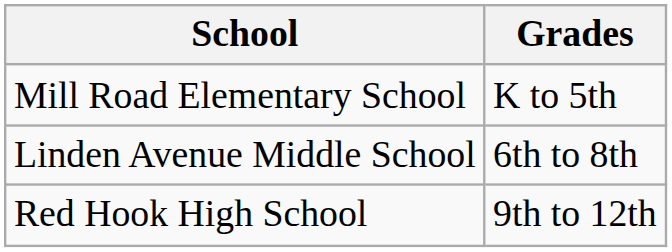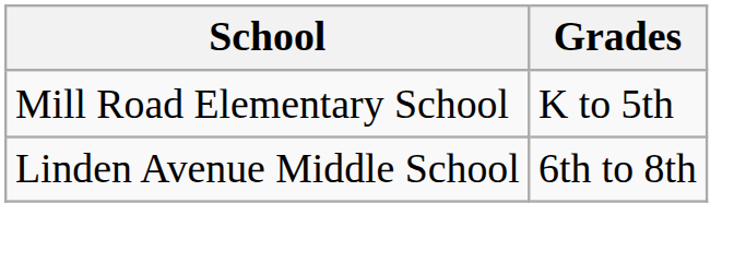 <table class=wikitable>
 <tr>
 <th>School</th>
 <th>Grades</th>
 </tr>
 <tr>
 <td>Mill Road Elementary School</td>
 <td>K to 5th</td>
 </tr>
 <tr>
 <td>Linden Avenue Middle School</td>
 <td>6th to 8th</td>
 </tr>
-<tr>
-<td>Red Hook High School</td>
-<td>9th to 12th</td>
-</tr>
 </table>
